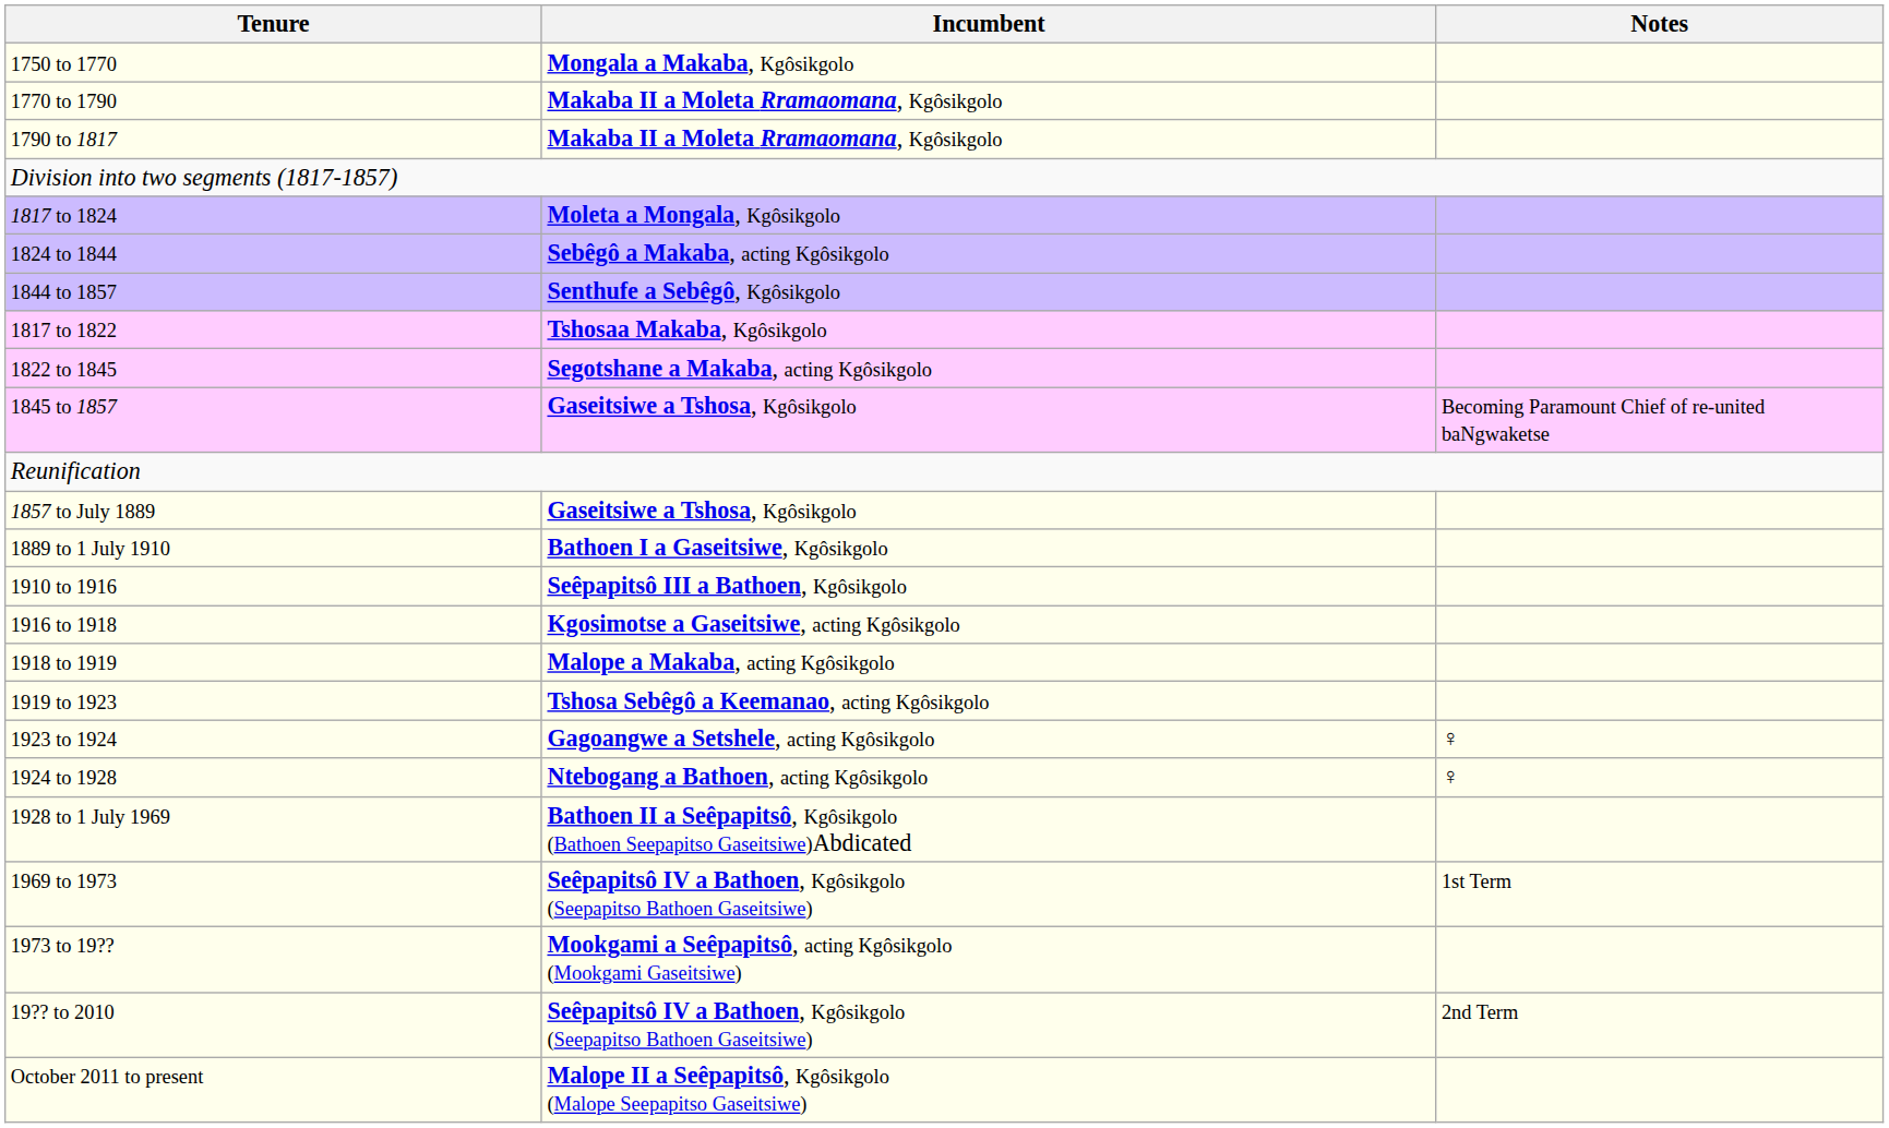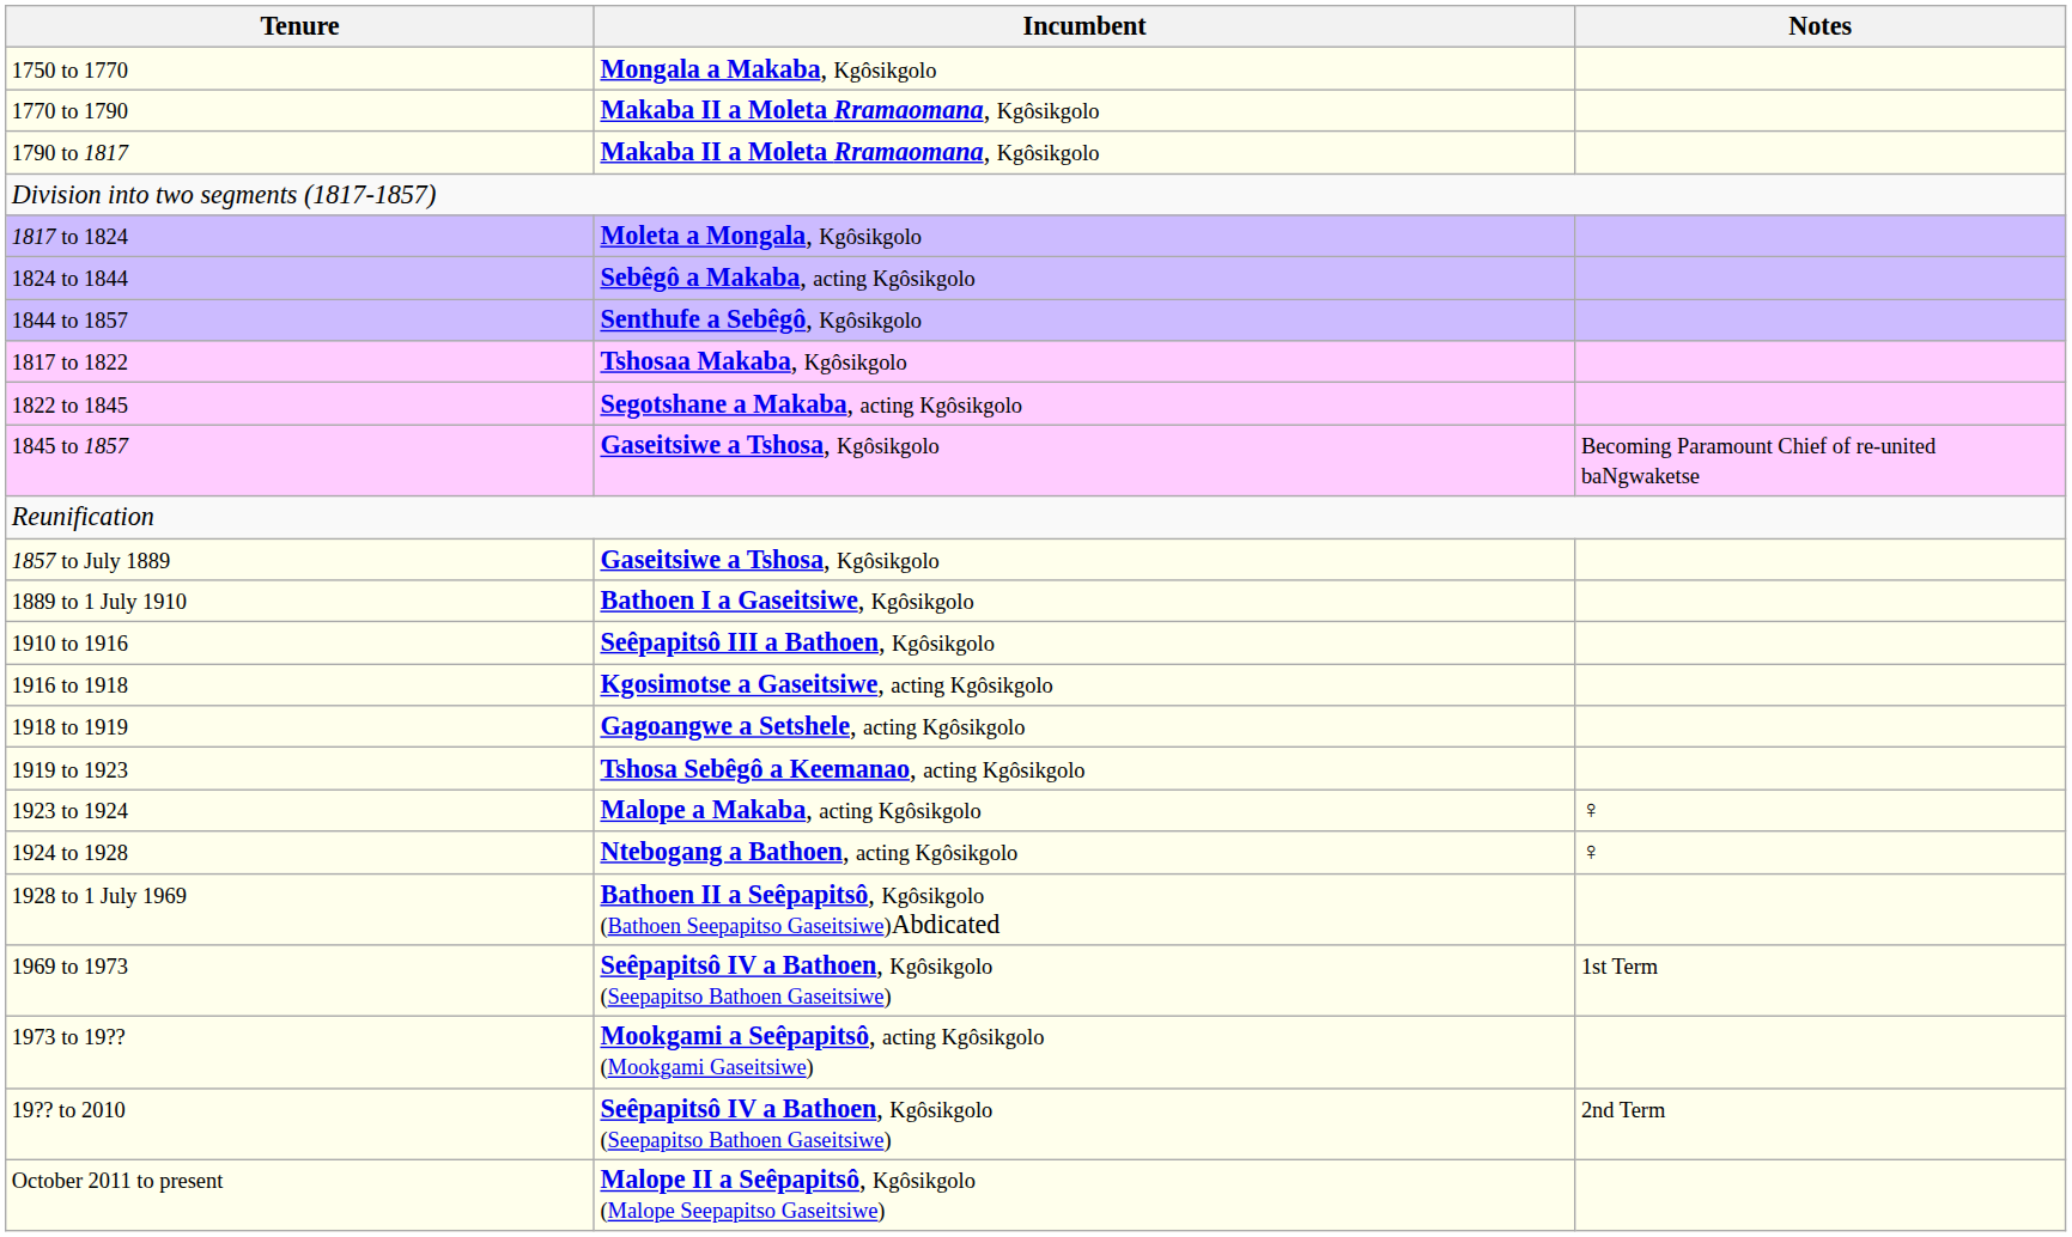 <table class="wikitable">
 <tr align=left>
 <th width="18%">Tenure</th>
 <th width="30%">Incumbent</th>
 <th width="15%">Notes</th>
 </tr>
 <tr valign=top bgcolor="#ffffec">
 <td><small>1750 to 1770</small></td>
 <td><strong><a href='#'>Mongala a Makaba</a></strong>, <small>Kgôsikgolo</small></td>
 <td> </td>
 </tr>
 <tr valign=top bgcolor="#ffffec">
 <td><small>1770 to 1790</small></td>
 <td><strong><a href='#'>Makaba II a Moleta <em>Rramaomana</em></a></strong>, <small>Kgôsikgolo</small></td>
 <td> </td>
 </tr>
 <tr valign=top bgcolor="#ffffec">
 <td><small>1790 to <em>1817</em></small></td>
 <td><strong><a href='#'>Makaba II a Moleta <em>Rramaomana</em></a></strong>, <small>Kgôsikgolo</small></td>
 <td> </td>
 </tr>
 <tr>
 <td colspan="3"><em>Division into two segments (1817-1857)</em></td>
 </tr>
 <tr valign=top bgcolor="#ccbbff">
 <td><small><em>1817</em> to 1824</small></td>
 <td><strong><a href='#'>Moleta a Mongala</a></strong>, <small>Kgôsikgolo</small></td>
 <td> </td>
 </tr>
 <tr bgcolor="#ccbbff">
 <td valign=top><small>1824 to 1844</small></td>
 <td><strong><a href='#'>Sebêgô a Makaba</a></strong>, <small>acting Kgôsikgolo</small></td>
 <td> </td>
 </tr>
 <tr valign=top bgcolor="#ccbbff">
 <td><small>1844 to 1857</small></td>
 <td><strong><a href='#'>Senthufe a Sebêgô</a></strong>, <small>Kgôsikgolo</small></td>
 <td> </td>
 </tr>
 <tr valign=top bgcolor="#ffccff">
 <td><small>1817 to 1822</small></td>
 <td><strong><a href='#'>Tshosaa Makaba</a></strong>, <small>Kgôsikgolo</small></td>
 <td> </td>
 </tr>
 <tr valign=top bgcolor="#ffccff">
 <td><small>1822 to 1845</small></td>
 <td><strong><a href='#'>Segotshane a Makaba</a></strong>, <small>acting Kgôsikgolo</small></td>
 <td> </td>
 </tr>
 <tr valign=top bgcolor="#ffccff">
 <td><small>1845 to <em>1857</em></small></td>
 <td><strong><a href='#'>Gaseitsiwe a Tshosa</a></strong>, <small>Kgôsikgolo</small></td>
 <td><small>Becoming Paramount Chief of re-united baNgwaketse</small></td>
 </tr>
 <tr>
 <td colspan="3"><em>Reunification</em></td>
 </tr>
 <tr valign=top bgcolor="#ffffec">
 <td><small><em>1857</em> to July 1889</small></td>
 <td><strong><a href='#'>Gaseitsiwe a Tshosa</a></strong>, <small>Kgôsikgolo</small></td>
 <td> </td>
 </tr>
 <tr valign=top bgcolor="#ffffec">
 <td><small>1889 to 1 July 1910</small></td>
 <td><strong><a href='#'>Bathoen I a Gaseitsiwe</a></strong>, <small>Kgôsikgolo</small></td>
 <td> </td>
 </tr>
 <tr valign=top bgcolor="#ffffec">
 <td><small>1910 to 1916</small></td>
 <td><strong><a href='#'>Seêpapitsô III a Bathoen</a></strong>, <small>Kgôsikgolo</small></td>
 <td> </td>
 </tr>
 <tr valign=top bgcolor="#ffffec">
 <td><small>1916 to 1918</small></td>
 <td><strong><a href='#'>Kgosimotse a Gaseitsiwe</a></strong>, <small>acting Kgôsikgolo</small></td>
 <td> </td>
 </tr>
 <tr valign=top bgcolor="#ffffec">
 <td><small>1918 to 1919</small></td>
-<td><strong><a href='#'>Malope a Makaba</a></strong>, <small>acting Kgôsikgolo</small></td>
+<td><strong><a href='#'>Gagoangwe a Setshele</a></strong>, <small>acting Kgôsikgolo</small></td>
 <td> </td>
 </tr>
 <tr valign=top bgcolor="#ffffec">
 <td><small>1919 to 1923</small></td>
 <td><strong><a href='#'>Tshosa Sebêgô a Keemanao</a></strong>, <small>acting Kgôsikgolo</small></td>
 <td> </td>
 </tr>
 <tr valign=top bgcolor="#ffffec">
 <td><small>1923 to 1924</small></td>
-<td><strong><a href='#'>Gagoangwe a Setshele</a></strong>, <small>acting Kgôsikgolo</small></td>
+<td><strong><a href='#'>Malope a Makaba</a></strong>, <small>acting Kgôsikgolo</small></td>
 <td>♀</td>
 </tr>
 <tr valign=top bgcolor="#ffffec">
 <td><small>1924 to 1928</small></td>
 <td><strong><a href='#'>Ntebogang a Bathoen</a></strong>, <small>acting Kgôsikgolo</small></td>
 <td>♀</td>
 </tr>
 <tr valign=top bgcolor="#ffffec">
 <td><small>1928 to 1 July 1969</small></td>
 <td><strong><a href='#'>Bathoen II a Seêpapitsô</a></strong>, <small>Kgôsikgolo<br>(<a href='#'>Bathoen Seepapitso Gaseitsiwe</a>)</small>Abdicated</td>
 <td> </td>
 </tr>
 <tr valign=top bgcolor="#ffffec">
 <td><small>1969 to 1973</small></td>
 <td><strong><a href='#'>Seêpapitsô IV a Bathoen</a></strong>, <small>Kgôsikgolo<br>(<a href='#'>Seepapitso Bathoen Gaseitsiwe</a>)</small></td>
 <td><small>1st Term</small></td>
 </tr>
 <tr valign=top bgcolor="#ffffec">
 <td><small>1973 to 19??</small></td>
 <td><strong><a href='#'>Mookgami a Seêpapitsô</a></strong>, <small>acting Kgôsikgolo<br>(<a href='#'>Mookgami Gaseitsiwe</a>)</small></td>
 <td> </td>
 </tr>
 <tr valign=top bgcolor="#ffffec">
 <td><small>19?? to 2010</small></td>
 <td><strong><a href='#'>Seêpapitsô IV a Bathoen</a></strong>, <small>Kgôsikgolo<br>(<a href='#'>Seepapitso Bathoen Gaseitsiwe</a>)</small></td>
 <td><small>2nd Term</small></td>
 </tr>
 <tr valign=top bgcolor="#ffffec">
 <td><small>October 2011 to present</small></td>
 <td><strong><a href='#'>Malope II a Seêpapitsô</a></strong>, <small>Kgôsikgolo<br>(<a href='#'>Malope Seepapitso Gaseitsiwe</a>)</small></td>
 <td></td>
 </tr>
 </table>
